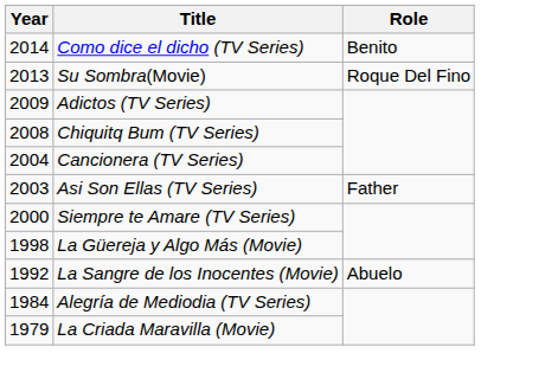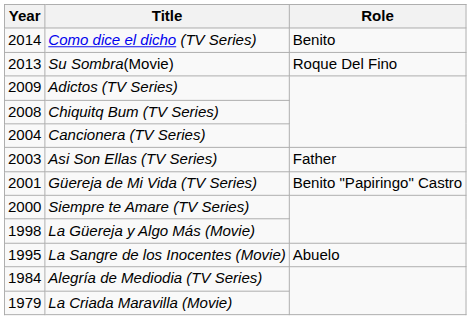 <table class="wikitable sortable">
 <tr>
 <th>Year</th>
 <th>Title</th>
 <th>Role</th>
 </tr>
 <tr>
 <td>2014</td>
 <td><em><a href='#'>Como dice el dicho</a> (TV Series)</em></td>
 <td>Benito</td>
 </tr>
 <tr>
 <td>2013</td>
 <td><em>Su Sombra</em>(Movie)</td>
 <td>Roque Del Fino</td>
 </tr>
 <tr>
 <td>2009</td>
 <td><em>Adictos (TV Series)</em></td>
 </tr>
 <tr>
 <td>2008</td>
 <td><em>Chiquitq Bum (TV Series)</em></td>
 </tr>
 <tr>
 <td>2004</td>
 <td><em>Cancionera (TV Series)</em></td>
 </tr>
 <tr>
 <td>2003</td>
 <td><em>Asi Son Ellas (TV Series)</em></td>
 <td>Father</td>
 </tr>
 <tr>
+<td>2001</td>
+<td><em>Güereja de Mi Vida (TV Series)</em></td>
+<td>Benito "Papiringo" Castro</td>
+</tr>
+<tr>
 <td>2000</td>
 <td><em>Siempre te Amare (TV Series)</em></td>
 </tr>
 <tr>
 <td>1998</td>
 <td><em>La Güereja y Algo Más (Movie)</em></td>
 </tr>
 <tr>
-<td>1992</td>
+<td>1995</td>
 <td><em>La Sangre de los Inocentes (Movie)</em></td>
 <td>Abuelo</td>
 </tr>
 <tr>
 <td>1984</td>
 <td><em>Alegría de Mediodia (TV Series)</em></td>
 </tr>
 <tr>
 <td>1979</td>
 <td><em>La Criada Maravilla (Movie)</em></td>
 </tr>
 </table>
